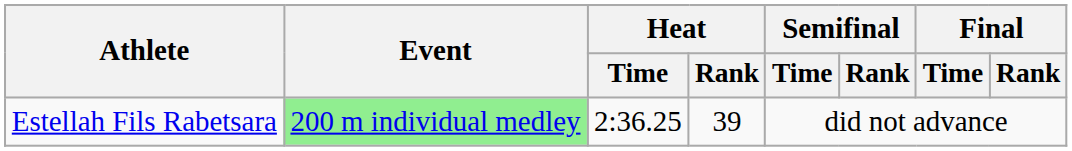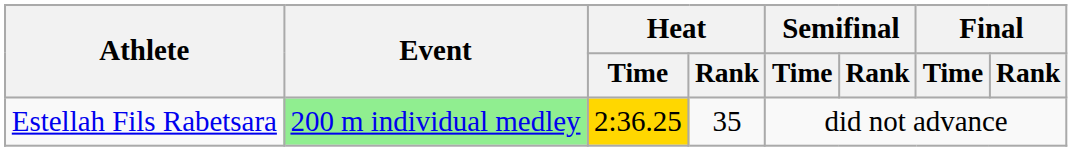 <table class=wikitable style="font-size:90%">
 <tr>
 <th rowspan="2">Athlete</th>
 <th rowspan="2">Event</th>
 <th colspan="2">Heat</th>
 <th colspan="2">Semifinal</th>
 <th colspan="2">Final</th>
 </tr>
 <tr style="font-size:95%">
 <th>Time</th>
 <th>Rank</th>
 <th>Time</th>
 <th>Rank</th>
 <th>Time</th>
 <th>Rank</th>
 </tr>
 <tr align=center>
 <td align=left><a href='#'>Estellah Fils Rabetsara</a></td>
 <td align=left style="background: lightgreen;"><a href='#'>200 m individual medley</a></td>
-<td>2:36.25</td>
-<td>39</td>
+<td style="background: gold;">2:36.25</td>
+<td>35</td>
 <td colspan=4>did not advance</td>
 </tr>
 </table>
